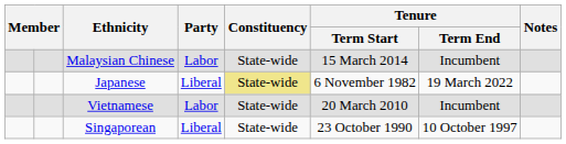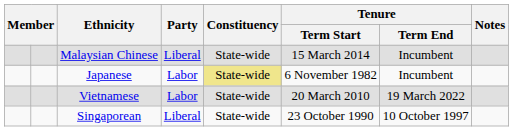 <table class="wikitable sortable plainrowheaders" style="text-align: center;">
 <tr>
 <th colspan="2" rowspan="2" class="unsortable">Member</th>
 <th rowspan="2">Ethnicity</th>
 <th rowspan="2">Party</th>
 <th rowspan="2">Constituency</th>
 <th colspan="2">Tenure</th>
 <th rowspan="2">Notes</th>
 </tr>
 <tr>
 <th>Term Start</th>
 <th>Term End</th>
 </tr>
 <tr style="background:#e0e0e0">
 <td></td>
 <td><strong></strong><br></td>
 <td><a href='#'>Malaysian Chinese</a></td>
-<td><a href='#'>Labor</a></td>
+<td><a href='#'>Liberal</a></td>
 <td>State-wide</td>
 <td>15 March 2014</td>
 <td>Incumbent</td>
 <td></td>
 </tr>
 <tr>
 <td></td>
 <td><strong></strong><br></td>
 <td><a href='#'>Japanese</a></td>
-<td><a href='#'>Liberal</a></td>
+<td><a href='#'>Labor</a></td>
 <td style="background: khaki;">State-wide</td>
 <td>6 November 1982</td>
-<td>19 March 2022</td>
+<td>Incumbent</td>
 <td></td>
 </tr>
 <tr style="background:#e0e0e0">
 <td></td>
 <td><strong></strong><br></td>
 <td><a href='#'>Vietnamese</a></td>
 <td><a href='#'>Labor</a></td>
 <td>State-wide</td>
 <td>20 March 2010</td>
-<td>Incumbent</td>
+<td>19 March 2022</td>
 <td></td>
 </tr>
 <tr>
 <td></td>
 <td><strong></strong><br></td>
 <td><a href='#'>Singaporean</a></td>
 <td><a href='#'>Liberal</a></td>
 <td>State-wide</td>
 <td>23 October 1990</td>
 <td>10 October 1997</td>
 <td></td>
 </tr>
 </table>
